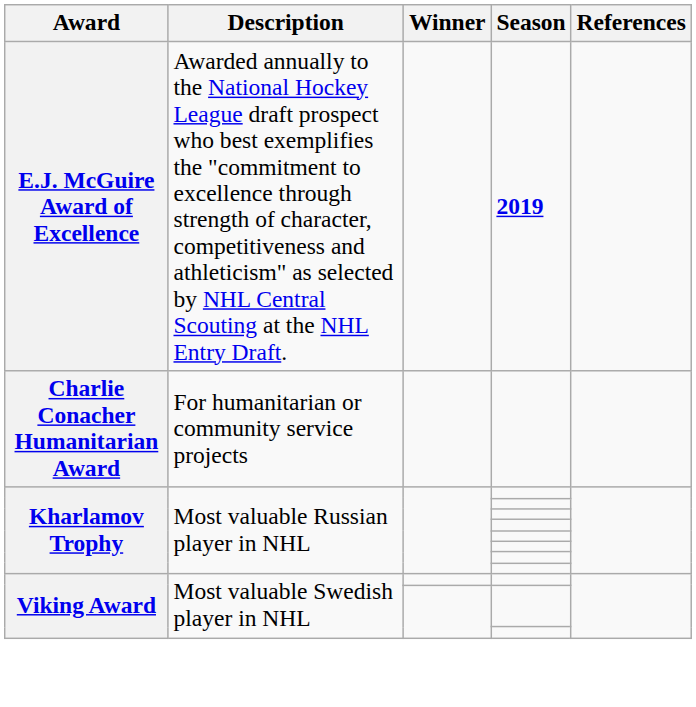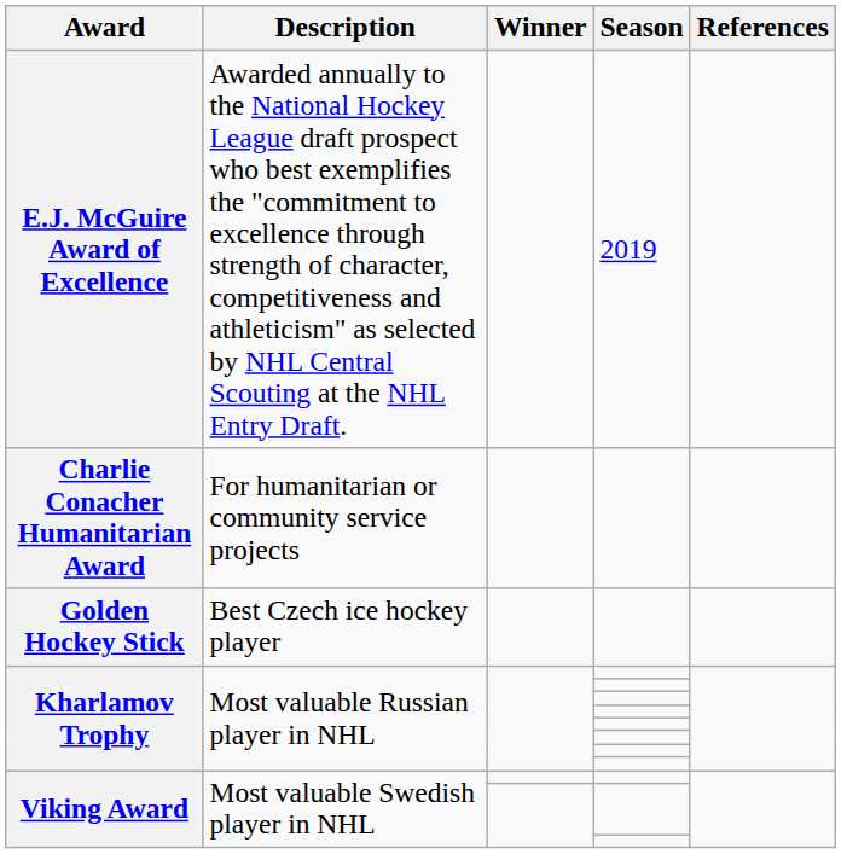 <table class="wikitable sortable" width="75%">
 <tr>
 <th scope="col">Award</th>
 <th scope="col" class="unsortable">Description</th>
 <th scope="col">Winner</th>
 <th scope="col">Season</th>
 <th scope="col" class="unsortable">References</th>
 </tr>
 <tr>
 <th scope="row"><a href='#'>E.J. McGuire Award of Excellence</a></th>
 <td>Awarded annually to the <a href='#'>National Hockey League</a> draft prospect who best exemplifies the "commitment to excellence through strength of character, competitiveness and athleticism" as selected by <a href='#'>NHL Central Scouting</a> at the <a href='#'>NHL Entry Draft</a>.</td>
 <td></td>
-<td><strong><a href='#'>2019</a></strong></td>
+<td><a href='#'>2019</a></td>
 <td></td>
 </tr>
 <tr>
 <th scope="row"><a href='#'>Charlie Conacher Humanitarian Award</a></th>
 <td>For humanitarian or community service projects</td>
+<td></td>
+<td></td>
+<td></td>
+</tr>
+<tr>
+<th scope="row"><a href='#'>Golden Hockey Stick</a></th>
+<td>Best Czech ice hockey player</td>
 <td></td>
 <td></td>
 <td></td>
 </tr>
 <tr>
 <th scope="row" rowspan="8"><a href='#'>Kharlamov Trophy</a></th>
 <td rowspan="8">Most valuable Russian player in NHL</td>
 <td rowspan="8"></td>
 <td></td>
 <td rowspan="8"></td>
 </tr>
 <tr>
 <td></td>
 </tr>
 <tr>
 <td></td>
 </tr>
 <tr>
 <td></td>
 </tr>
 <tr>
 <td></td>
 </tr>
 <tr>
 <td></td>
 </tr>
 <tr>
 <td></td>
 </tr>
 <tr>
 <td></td>
 </tr>
 <tr>
 <th scope="row" rowspan="3"><a href='#'>Viking Award</a></th>
 <td rowspan="3">Most valuable Swedish player in NHL</td>
 <td></td>
 <td></td>
 <td rowspan="3"></td>
 </tr>
 <tr>
 <td rowspan="2"></td>
 <td></td>
 </tr>
 <tr>
 <td></td>
 </tr>
 </table>
